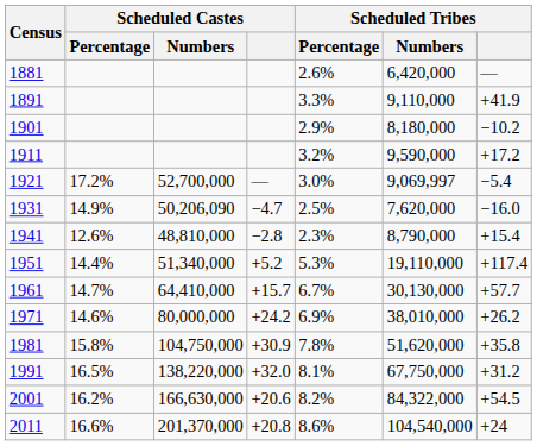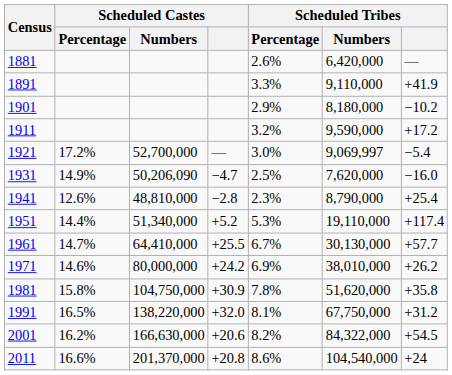 <table class="wikitable defaultright col1center col2center col5center">
 <tr>
 <th rowspan="2">Census</th>
 <th colspan="3">Scheduled Castes</th>
 <th colspan="3">Scheduled Tribes</th>
 </tr>
 <tr>
 <th>Percentage</th>
 <th>Numbers</th>
 <th></th>
 <th>Percentage</th>
 <th>Numbers</th>
 <th></th>
 </tr>
 <tr>
 <td><a href='#'>1881</a></td>
 <td></td>
 <td></td>
 <td></td>
 <td>2.6%</td>
 <td>6,420,000</td>
 <td>—</td>
 </tr>
 <tr>
 <td><a href='#'>1891</a></td>
 <td></td>
 <td></td>
 <td></td>
 <td>3.3%</td>
 <td>9,110,000</td>
 <td>+41.9</td>
 </tr>
 <tr>
 <td><a href='#'>1901</a></td>
 <td></td>
 <td></td>
 <td></td>
 <td>2.9%</td>
 <td>8,180,000</td>
 <td>−10.2</td>
 </tr>
 <tr>
 <td><a href='#'>1911</a></td>
 <td></td>
 <td></td>
 <td></td>
 <td>3.2%</td>
 <td>9,590,000</td>
 <td>+17.2</td>
 </tr>
 <tr>
 <td><a href='#'>1921</a></td>
 <td>17.2%</td>
 <td>52,700,000</td>
 <td>—</td>
 <td>3.0%</td>
 <td>9,069,997</td>
 <td>−5.4</td>
 </tr>
 <tr>
 <td><a href='#'>1931</a></td>
 <td>14.9%</td>
 <td>50,206,090</td>
 <td>−4.7</td>
 <td>2.5%</td>
 <td>7,620,000</td>
 <td>−16.0</td>
 </tr>
 <tr>
 <td><a href='#'>1941</a></td>
 <td>12.6%</td>
 <td>48,810,000</td>
 <td>−2.8</td>
 <td>2.3%</td>
 <td>8,790,000</td>
-<td>+15.4</td>
+<td>+25.4</td>
 </tr>
 <tr>
 <td><a href='#'>1951</a></td>
 <td>14.4%</td>
 <td>51,340,000</td>
 <td>+5.2</td>
 <td>5.3%</td>
 <td>19,110,000</td>
 <td>+117.4</td>
 </tr>
 <tr>
 <td><a href='#'>1961</a></td>
 <td>14.7%</td>
 <td>64,410,000</td>
-<td>+15.7</td>
+<td>+25.5</td>
 <td>6.7%</td>
 <td>30,130,000</td>
 <td>+57.7</td>
 </tr>
 <tr>
 <td><a href='#'>1971</a></td>
 <td>14.6%</td>
 <td>80,000,000</td>
 <td>+24.2</td>
 <td>6.9%</td>
 <td>38,010,000</td>
 <td>+26.2</td>
 </tr>
 <tr>
 <td><a href='#'>1981</a></td>
 <td>15.8%</td>
 <td>104,750,000</td>
 <td>+30.9</td>
 <td>7.8%</td>
 <td>51,620,000</td>
 <td>+35.8</td>
 </tr>
 <tr>
 <td><a href='#'>1991</a></td>
 <td>16.5%</td>
 <td>138,220,000</td>
 <td>+32.0</td>
 <td>8.1%</td>
 <td>67,750,000</td>
 <td>+31.2</td>
 </tr>
 <tr>
 <td><a href='#'>2001</a></td>
 <td>16.2%</td>
 <td>166,630,000</td>
 <td>+20.6</td>
 <td>8.2%</td>
 <td>84,322,000</td>
 <td>+54.5</td>
 </tr>
 <tr>
 <td><a href='#'>2011</a></td>
 <td>16.6%</td>
 <td>201,370,000</td>
 <td>+20.8</td>
 <td>8.6%</td>
 <td>104,540,000</td>
 <td>+24</td>
 </tr>
 </table>
